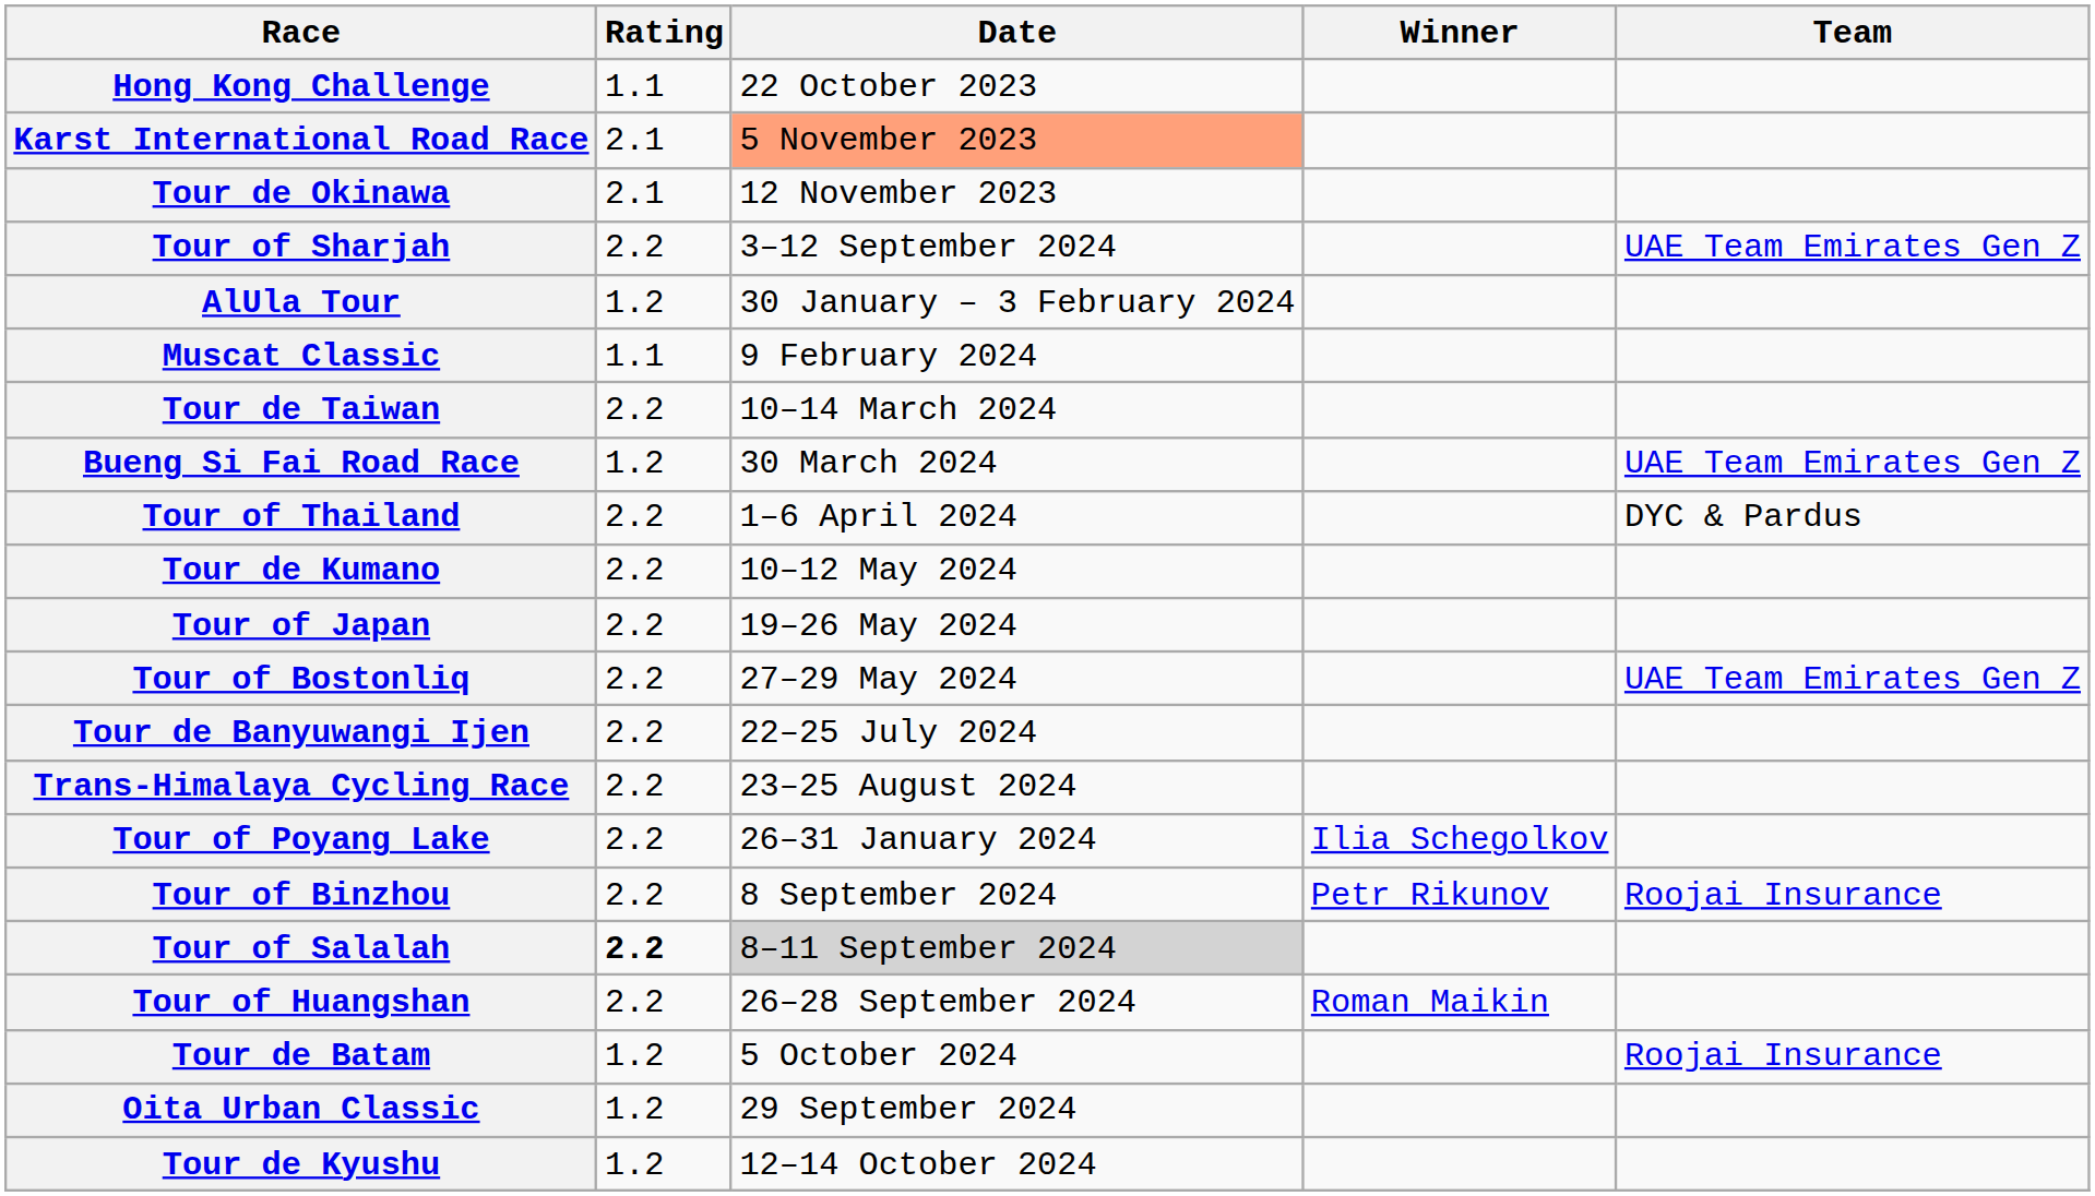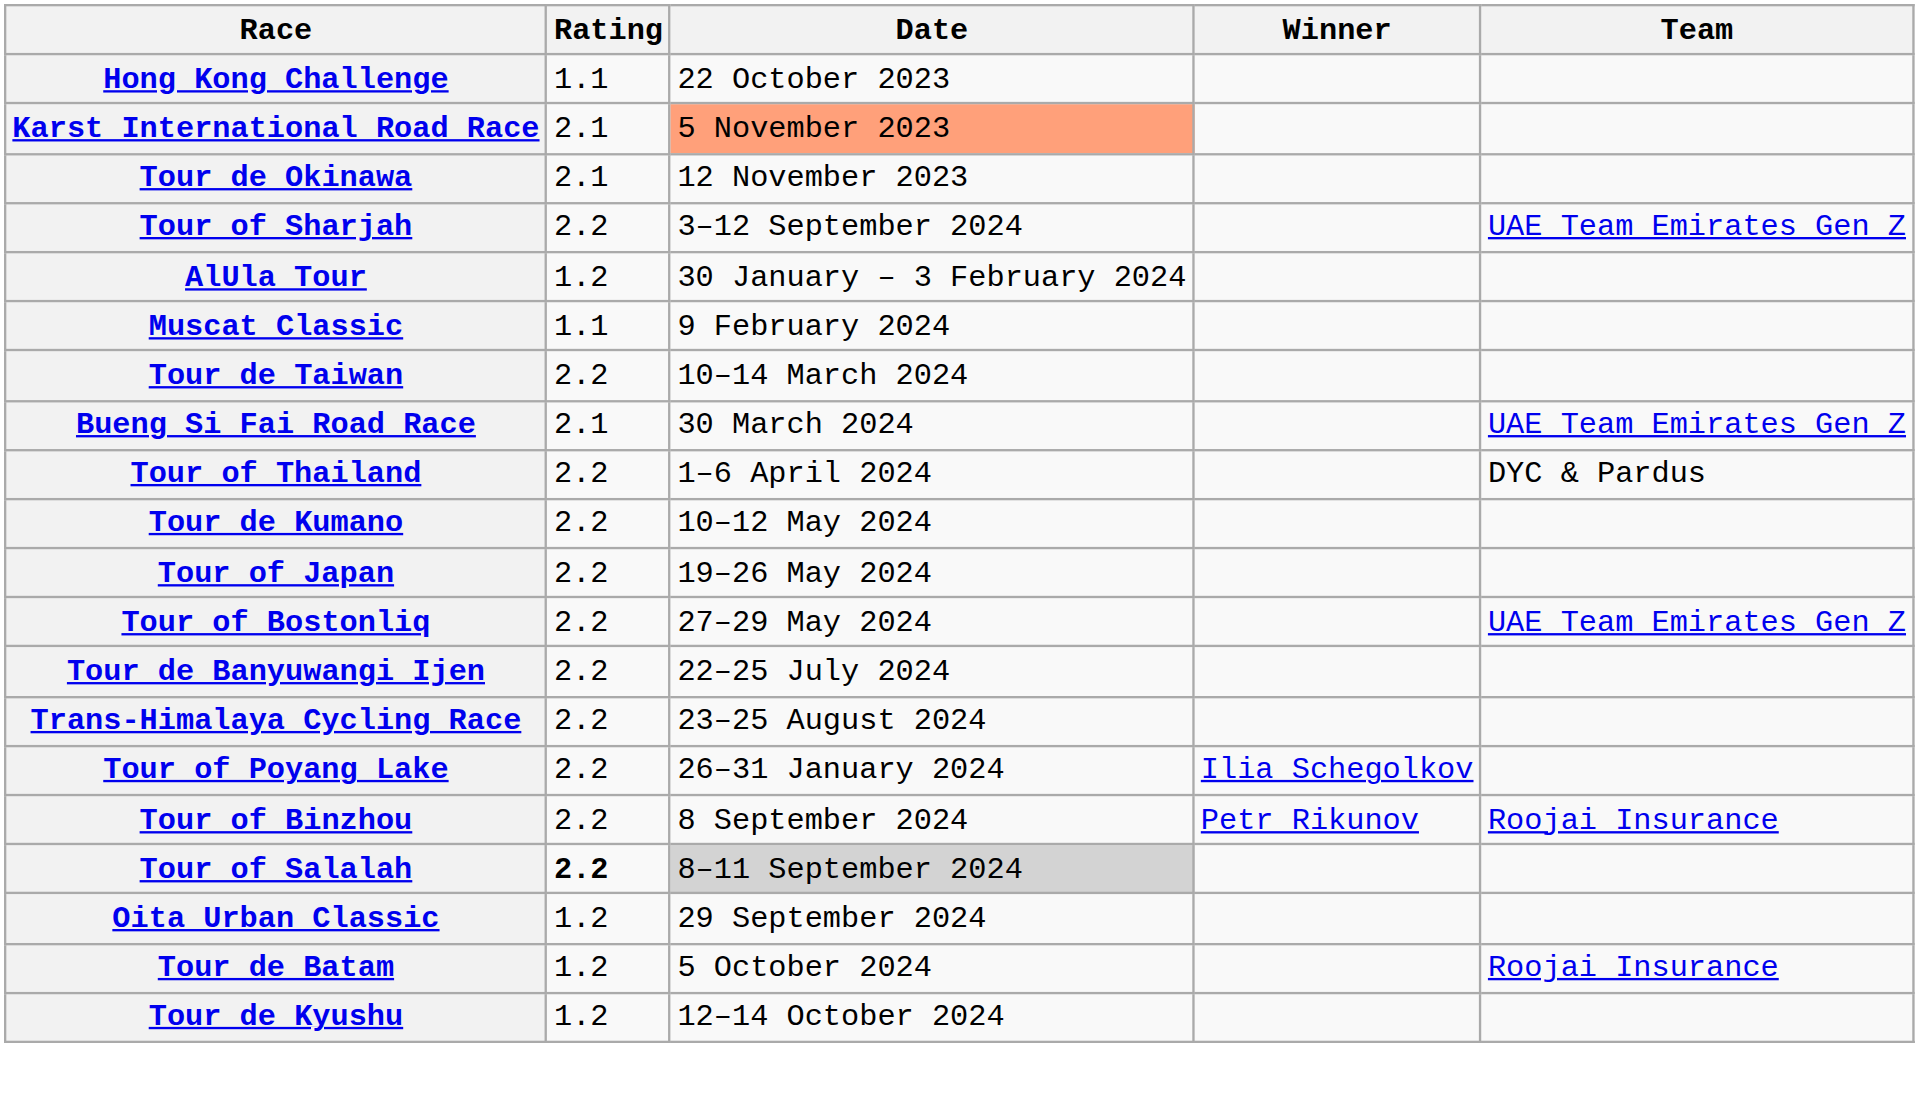 <table class="wikitable plainrowheaders">
 <tr>
 <th scope="col">Race</th>
 <th scope="col">Rating</th>
 <th scope="col">Date</th>
 <th scope="col">Winner</th>
 <th scope="col">Team</th>
 </tr>
 <tr>
 <th scope="row"> <a href='#'>Hong Kong Challenge</a></th>
 <td>1.1</td>
 <td>22 October 2023</td>
 <td></td>
 <td></td>
 </tr>
 <tr>
 <th scope="row"> <a href='#'>Karst International Road Race</a></th>
 <td>2.1</td>
 <td style="background: lightsalmon;">5 November 2023</td>
 <td></td>
 <td></td>
 </tr>
 <tr>
 <th scope="row"> <a href='#'>Tour de Okinawa</a></th>
 <td>2.1</td>
 <td>12 November 2023</td>
 <td></td>
 <td></td>
 </tr>
 <tr>
 <th scope="row"> <a href='#'>Tour of Sharjah</a></th>
 <td>2.2</td>
 <td>3–12 September 2024</td>
 <td></td>
 <td><a href='#'>UAE Team Emirates Gen Z</a></td>
 </tr>
 <tr>
 <th scope="row"> <a href='#'>AlUla Tour</a></th>
 <td>1.2</td>
 <td>30 January – 3 February 2024</td>
 <td></td>
 <td></td>
 </tr>
 <tr>
 <th scope="row"> <a href='#'>Muscat Classic</a></th>
 <td>1.1</td>
 <td>9 February 2024</td>
 <td></td>
 <td></td>
 </tr>
 <tr>
 <th scope="row"> <a href='#'>Tour de Taiwan</a></th>
 <td>2.2</td>
 <td>10–14 March 2024</td>
 <td></td>
 <td></td>
 </tr>
 <tr>
 <th scope="row"> <a href='#'>Bueng Si Fai Road Race</a></th>
-<td>1.2</td>
+<td>2.1</td>
 <td>30 March 2024</td>
 <td></td>
 <td><a href='#'>UAE Team Emirates Gen Z</a></td>
 </tr>
 <tr>
 <th scope="row"> <a href='#'>Tour of Thailand</a></th>
 <td>2.2</td>
 <td>1–6 April 2024</td>
 <td></td>
 <td>DYC & Pardus</td>
 </tr>
 <tr>
 <th scope="row"> <a href='#'>Tour de Kumano</a></th>
 <td>2.2</td>
 <td>10–12 May 2024</td>
 <td></td>
 <td></td>
 </tr>
 <tr>
 <th scope="row"> <a href='#'>Tour of Japan</a></th>
 <td>2.2</td>
 <td>19–26 May 2024</td>
 <td></td>
 <td></td>
 </tr>
 <tr>
 <th scope="row"> <a href='#'>Tour of Bostonliq</a></th>
 <td>2.2</td>
 <td>27–29 May 2024</td>
 <td></td>
 <td><a href='#'>UAE Team Emirates Gen Z</a></td>
 </tr>
 <tr>
 <th scope="row"> <a href='#'>Tour de Banyuwangi Ijen</a></th>
 <td>2.2</td>
 <td>22–25 July 2024</td>
 <td></td>
 <td></td>
 </tr>
 <tr>
 <th scope="row"> <a href='#'>Trans-Himalaya Cycling Race</a></th>
 <td>2.2</td>
 <td>23–25 August 2024</td>
 <td></td>
 <td></td>
 </tr>
 <tr>
 <th scope="row"> <a href='#'>Tour of Poyang Lake</a></th>
 <td>2.2</td>
 <td>26–31 January 2024</td>
 <td> <a href='#'>Ilia Schegolkov</a></td>
 <td></td>
 </tr>
 <tr>
 <th scope="row"> <a href='#'>Tour of Binzhou</a></th>
 <td>2.2</td>
 <td>8 September 2024</td>
 <td> <a href='#'>Petr Rikunov</a></td>
 <td><a href='#'>Roojai Insurance</a></td>
 </tr>
 <tr>
 <th scope="row"> <a href='#'>Tour of Salalah</a></th>
 <td><strong>2.2</strong></td>
 <td style="background: lightgrey;">8–11 September 2024</td>
 <td></td>
 <td></td>
 </tr>
 <tr>
-<th scope="row"> <a href='#'>Tour of Huangshan</a></th>
-<td>2.2</td>
-<td>26–28 September 2024</td>
-<td> <a href='#'>Roman Maikin</a></td>
+<th scope="row"> <a href='#'>Oita Urban Classic</a></th>
+<td>1.2</td>
+<td>29 September 2024</td>
+<td></td>
 <td></td>
 </tr>
 <tr>
 <th scope="row"> <a href='#'>Tour de Batam</a></th>
 <td>1.2</td>
 <td>5 October 2024</td>
 <td></td>
 <td><a href='#'>Roojai Insurance</a></td>
-</tr>
-<tr>
-<th scope="row"> <a href='#'>Oita Urban Classic</a></th>
-<td>1.2</td>
-<td>29 September 2024</td>
-<td></td>
-<td></td>
 </tr>
 <tr>
 <th scope="row"> <a href='#'>Tour de Kyushu</a></th>
 <td>1.2</td>
 <td>12–14 October 2024</td>
 <td></td>
 <td></td>
 </tr>
 <tr>
 </tr>
 </table>
